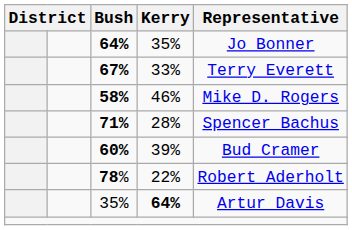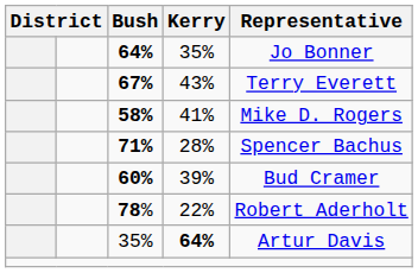 <table class=wikitable>
 <tr>
 <th colspan=2>District</th>
 <th>Bush</th>
 <th>Kerry</th>
 <th>Representative</th>
 </tr>
 <tr align=center>
 <th></th>
 <td></td>
 <td><strong>64%</strong></td>
 <td>35%</td>
 <td><a href='#'>Jo Bonner</a></td>
 </tr>
 <tr align=center>
 <th></th>
 <td></td>
 <td><strong>67%</strong></td>
-<td>33%</td>
+<td>43%</td>
 <td><a href='#'>Terry Everett</a></td>
 </tr>
 <tr align=center>
 <th></th>
 <td></td>
 <td><strong>58%</strong></td>
-<td>46%</td>
+<td>41%</td>
 <td><a href='#'>Mike D. Rogers</a></td>
 </tr>
 <tr align=center>
 <th></th>
 <td></td>
 <td><strong>71%</strong></td>
 <td>28%</td>
 <td><a href='#'>Spencer Bachus</a></td>
 </tr>
 <tr align=center>
 <th></th>
 <td></td>
 <td><strong>60%</strong></td>
 <td>39%</td>
 <td><a href='#'>Bud Cramer</a></td>
 </tr>
 <tr align=center>
 <th></th>
 <td></td>
 <td><strong>78</strong>%</td>
 <td>22%</td>
 <td><a href='#'>Robert Aderholt</a></td>
 </tr>
 <tr align=center>
 <th></th>
 <td></td>
 <td>35%</td>
 <td><strong>64%</strong></td>
 <td><a href='#'>Artur Davis</a></td>
 </tr>
 <tr>
 <td colspan=5></td>
 </tr>
 </table>
